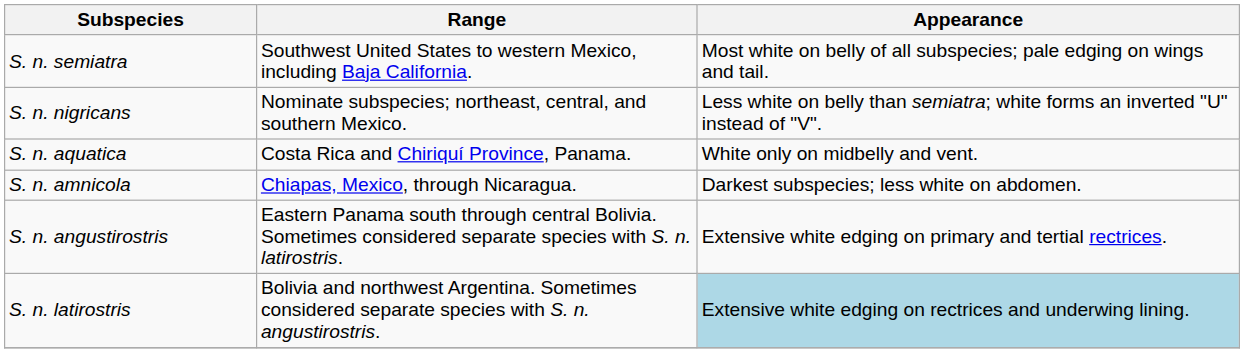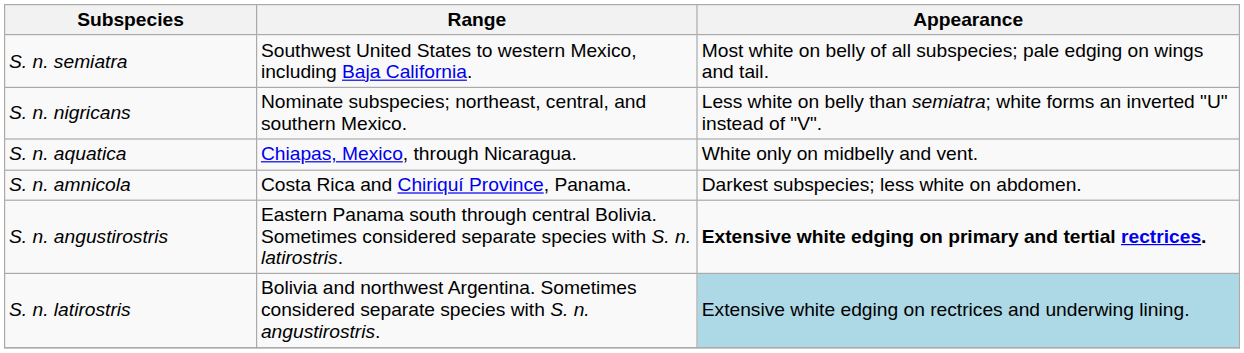 <table style="width: 65%; height: 200px" class="wikitable">
 <tr>
 <th width=20%>Subspecies</th>
 <th width=35%>Range</th>
 <th width=43%>Appearance</th>
 </tr>
 <tr>
 <td><em>S. n. semiatra</em></td>
 <td>Southwest United States to western Mexico, including <a href='#'>Baja California</a>.</td>
 <td>Most white on belly of all subspecies; pale edging on wings and tail.</td>
 </tr>
 <tr>
 <td><em>S. n. nigricans</em></td>
 <td>Nominate subspecies; northeast, central, and southern Mexico.</td>
 <td>Less white on belly than <em>semiatra</em>; white forms an inverted "U" instead of "V".</td>
 </tr>
 <tr>
 <td><em>S. n. aquatica</em></td>
-<td>Costa Rica and <a href='#'>Chiriquí Province</a>, Panama.</td>
+<td><a href='#'>Chiapas, Mexico</a>, through Nicaragua.</td>
 <td>White only on midbelly and vent.</td>
 </tr>
 <tr>
 <td><em>S. n. amnicola</em></td>
-<td><a href='#'>Chiapas, Mexico</a>, through Nicaragua.</td>
+<td>Costa Rica and <a href='#'>Chiriquí Province</a>, Panama.</td>
 <td>Darkest subspecies; less white on abdomen.</td>
 </tr>
 <tr>
 <td><em>S. n. angustirostris</em></td>
 <td>Eastern Panama south through central Bolivia. Sometimes considered separate species with <em>S. n. latirostris</em>.</td>
-<td>Extensive white edging on primary and tertial <a href='#'>rectrices</a>.</td>
+<td><strong>Extensive white edging on primary and tertial <a href='#'>rectrices</a>.</strong></td>
 </tr>
 <tr>
 <td><em>S. n. latirostris</em></td>
 <td>Bolivia and northwest Argentina. Sometimes considered separate species with <em>S. n. angustirostris</em>.</td>
 <td style="background: lightblue;">Extensive white edging on rectrices and underwing lining.</td>
 </tr>
 <tr>
 </tr>
 </table>
